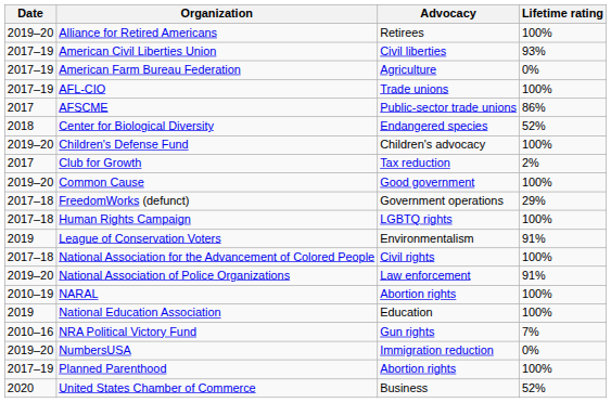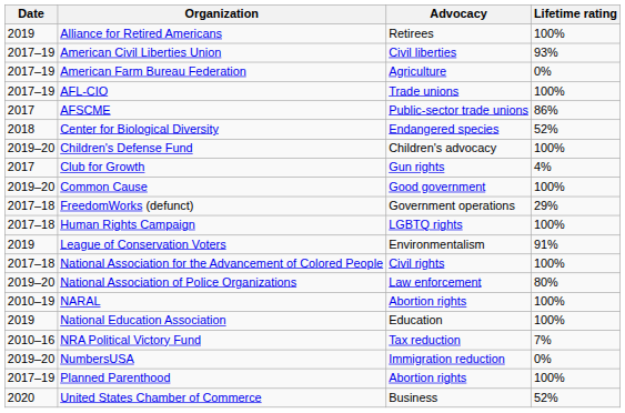 <table class="wikitable sortable floatcenter">
 <tr>
 <th>Date</th>
 <th>Organization</th>
 <th>Advocacy</th>
 <th>Lifetime rating</th>
 </tr>
 <tr>
-<td>2019–20</td>
+<td>2019</td>
 <td><a href='#'>Alliance for Retired Americans</a></td>
 <td>Retirees</td>
 <td>100%</td>
 </tr>
 <tr>
 <td>2017–19</td>
 <td><a href='#'>American Civil Liberties Union</a></td>
 <td><a href='#'>Civil liberties</a></td>
 <td>93%</td>
 </tr>
 <tr>
 <td>2017–19</td>
 <td><a href='#'>American Farm Bureau Federation</a></td>
 <td><a href='#'>Agriculture</a></td>
 <td>0%</td>
 </tr>
 <tr>
 <td>2017–19</td>
 <td><a href='#'>AFL-CIO</a></td>
 <td><a href='#'>Trade unions</a></td>
 <td>100%</td>
 </tr>
 <tr>
 <td>2017</td>
 <td><a href='#'>AFSCME</a></td>
 <td><a href='#'>Public-sector trade unions</a></td>
 <td>86%</td>
 </tr>
 <tr>
 <td>2018</td>
 <td><a href='#'>Center for Biological Diversity</a></td>
 <td><a href='#'>Endangered species</a></td>
 <td>52%</td>
 </tr>
 <tr>
 <td>2019–20</td>
 <td><a href='#'>Children's Defense Fund</a></td>
 <td>Children's advocacy</td>
 <td>100%</td>
 </tr>
 <tr>
 <td>2017</td>
 <td><a href='#'>Club for Growth</a></td>
-<td><a href='#'>Tax reduction</a></td>
-<td>2%</td>
+<td><a href='#'>Gun rights</a></td>
+<td>4%</td>
 </tr>
 <tr>
 <td>2019–20</td>
 <td><a href='#'>Common Cause</a></td>
 <td><a href='#'>Good government</a></td>
 <td>100%</td>
 </tr>
 <tr>
 <td>2017–18</td>
 <td><a href='#'>FreedomWorks</a> (defunct)</td>
 <td>Government operations</td>
 <td>29%</td>
 </tr>
 <tr>
 <td>2017–18</td>
 <td><a href='#'>Human Rights Campaign</a></td>
 <td><a href='#'>LGBTQ rights</a></td>
 <td>100%</td>
 </tr>
 <tr>
 <td>2019</td>
 <td><a href='#'>League of Conservation Voters</a></td>
 <td>Environmentalism</td>
 <td>91%</td>
 </tr>
 <tr>
 <td>2017–18</td>
 <td><a href='#'>National Association for the Advancement of Colored People</a></td>
 <td><a href='#'>Civil rights</a></td>
 <td>100%</td>
 </tr>
 <tr>
 <td>2019–20</td>
 <td><a href='#'>National Association of Police Organizations</a></td>
 <td><a href='#'>Law enforcement</a></td>
-<td>91%</td>
+<td>80%</td>
 </tr>
 <tr>
 <td>2010–19</td>
 <td><a href='#'>NARAL</a></td>
 <td><a href='#'>Abortion rights</a></td>
 <td>100%</td>
 </tr>
 <tr>
 <td>2019</td>
 <td><a href='#'>National Education Association</a></td>
 <td>Education</td>
 <td>100%</td>
 </tr>
 <tr>
 <td>2010–16</td>
 <td><a href='#'>NRA Political Victory Fund</a></td>
-<td><a href='#'>Gun rights</a></td>
+<td><a href='#'>Tax reduction</a></td>
 <td>7%</td>
 </tr>
 <tr>
 <td>2019–20</td>
 <td><a href='#'>NumbersUSA</a></td>
 <td><a href='#'>Immigration reduction</a></td>
 <td>0%</td>
 </tr>
 <tr>
 <td>2017–19</td>
 <td><a href='#'>Planned Parenthood</a></td>
 <td><a href='#'>Abortion rights</a></td>
 <td>100%</td>
 </tr>
 <tr>
 <td>2020</td>
 <td><a href='#'>United States Chamber of Commerce</a></td>
 <td>Business</td>
 <td>52%</td>
 </tr>
 </table>
